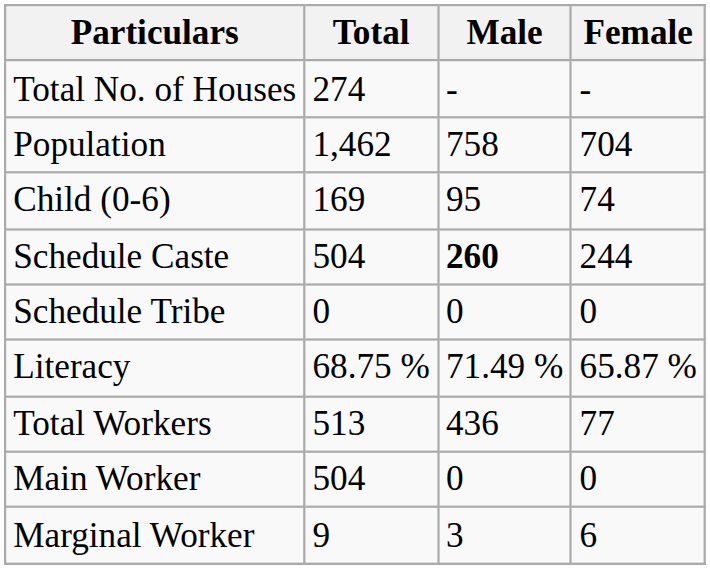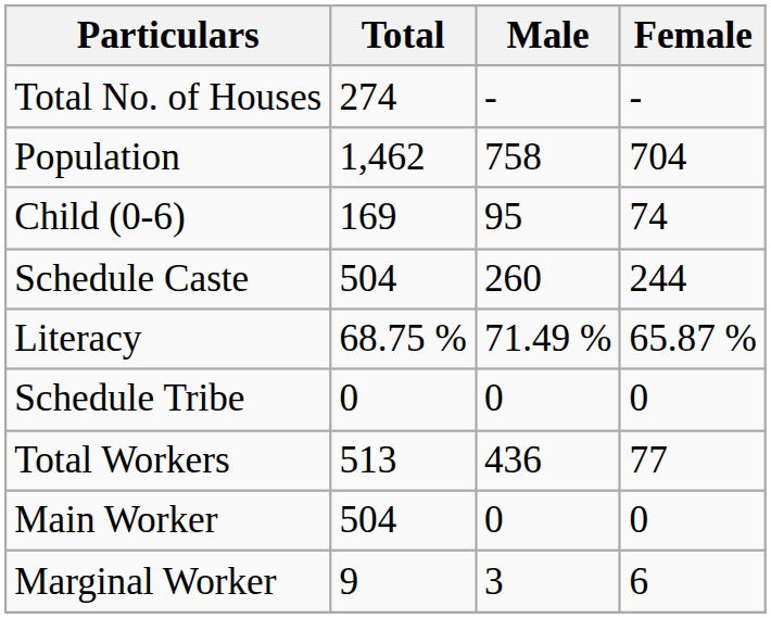 <table class="wikitable sortable">
 <tr>
 <th>Particulars</th>
 <th>Total</th>
 <th>Male</th>
 <th>Female</th>
 </tr>
 <tr>
 <td>Total No. of Houses</td>
 <td>274</td>
 <td>-</td>
 <td>-</td>
 </tr>
 <tr>
 <td>Population</td>
 <td>1,462</td>
 <td>758</td>
 <td>704</td>
 </tr>
 <tr>
 <td>Child (0-6)</td>
 <td>169</td>
 <td>95</td>
 <td>74</td>
 </tr>
 <tr>
 <td>Schedule Caste</td>
 <td>504</td>
-<td><strong>260</strong></td>
+<td>260</td>
 <td>244</td>
+</tr>
+<tr>
+<td>Literacy</td>
+<td>68.75 %</td>
+<td>71.49 %</td>
+<td>65.87 %</td>
 </tr>
 <tr>
 <td>Schedule Tribe</td>
 <td>0</td>
 <td>0</td>
 <td>0</td>
-</tr>
-<tr>
-<td>Literacy</td>
-<td>68.75 %</td>
-<td>71.49 %</td>
-<td>65.87 %</td>
 </tr>
 <tr>
 <td>Total Workers</td>
 <td>513</td>
 <td>436</td>
 <td>77</td>
 </tr>
 <tr>
 <td>Main Worker</td>
 <td>504</td>
 <td>0</td>
 <td>0</td>
 </tr>
 <tr>
 <td>Marginal Worker</td>
 <td>9</td>
 <td>3</td>
 <td>6</td>
 </tr>
 <tr>
 </tr>
 </table>
